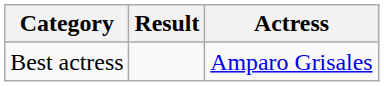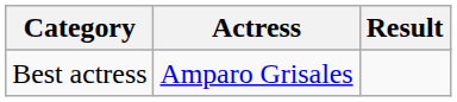 <table class="wikitable">
 <tr>
 <th>Category</th>
+<th>Actress</th>
 <th>Result</th>
-<th>Actress</th>
 </tr>
 <tr>
 <td>Best actress</td>
+<td><a href='#'>Amparo Grisales</a></td>
 <td></td>
-<td><a href='#'>Amparo Grisales</a></td>
 </tr>
 </table>
